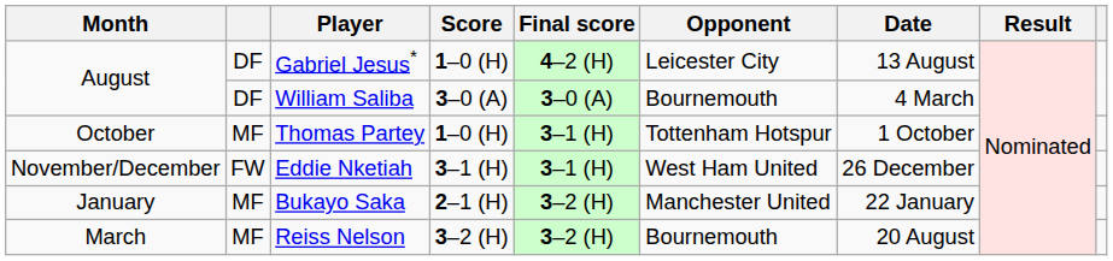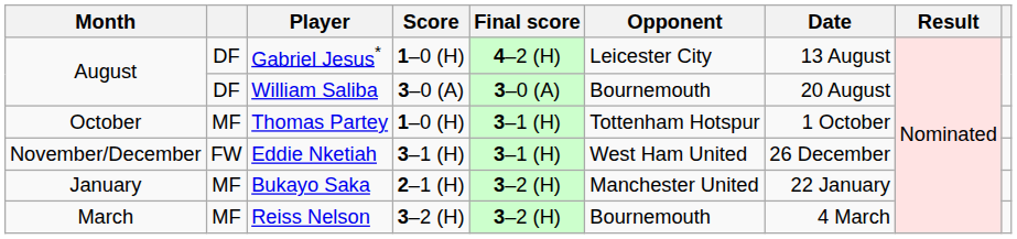 <table class="wikitable" style="text-align:center; font-size:90%;">
 <tr>
 <th>Month</th>
 <th></th>
 <th>Player</th>
 <th>Score</th>
 <th>Final score</th>
 <th>Opponent</th>
 <th>Date</th>
 <th>Result</th>
 <th></th>
 </tr>
 <tr>
 <td rowspan="2">August</td>
 <td>DF</td>
 <td style="text-align:left;"> <a href='#'>Gabriel Jesus</a><sup>*</sup></td>
 <td><strong>1</strong>–0 (H)</td>
 <td style="background:#ccffcc;"><strong>4</strong>–2 (H)</td>
 <td style="text-align:left;">Leicester City</td>
 <td style="text-align:right;">13 August</td>
 <td rowspan="6" style="background:#ffe3e3;">Nominated</td>
 <td rowspan="2"></td>
 </tr>
 <tr>
 <td>DF</td>
 <td style="text-align:left;"> <a href='#'>William Saliba</a></td>
 <td><strong>3</strong>–0 (A)</td>
 <td style="background:#ccffcc;"><strong>3</strong>–0 (A)</td>
 <td style="text-align:left;">Bournemouth</td>
-<td style="text-align:right;">4 March</td>
+<td style="text-align:right;">20 August</td>
 </tr>
 <tr>
 <td>October</td>
 <td>MF</td>
 <td style="text-align:left;"> <a href='#'>Thomas Partey</a></td>
 <td><strong>1</strong>–0 (H)</td>
 <td style="background:#ccffcc;"><strong>3</strong>–1 (H)</td>
 <td style="text-align:left;">Tottenham Hotspur</td>
 <td style="text-align:right;">1 October</td>
 <td></td>
 </tr>
 <tr>
 <td>November/December</td>
 <td>FW</td>
 <td style="text-align:left;"> <a href='#'>Eddie Nketiah</a></td>
 <td><strong>3</strong>–1 (H)</td>
 <td style="background:#ccffcc;"><strong>3</strong>–1 (H)</td>
 <td style="text-align:left;">West Ham United</td>
 <td style="text-align:right;">26 December</td>
 <td></td>
 </tr>
 <tr>
 <td>January</td>
 <td>MF</td>
 <td style="text-align:left;"> <a href='#'>Bukayo Saka</a></td>
 <td><strong>2</strong>–1 (H)</td>
 <td style="background:#ccffcc;"><strong>3</strong>–2 (H)</td>
 <td style="text-align:left;">Manchester United</td>
 <td style="text-align:right;">22 January</td>
 <td></td>
 </tr>
 <tr>
 <td>March</td>
 <td>MF</td>
 <td style="text-align:left;"> <a href='#'>Reiss Nelson</a></td>
 <td><strong>3</strong>–2 (H)</td>
 <td style="background:#ccffcc;"><strong>3</strong>–2 (H)</td>
 <td style="text-align:left;">Bournemouth</td>
-<td style="text-align:right;">20 August</td>
+<td style="text-align:right;">4 March</td>
 <td></td>
 </tr>
 </table>
